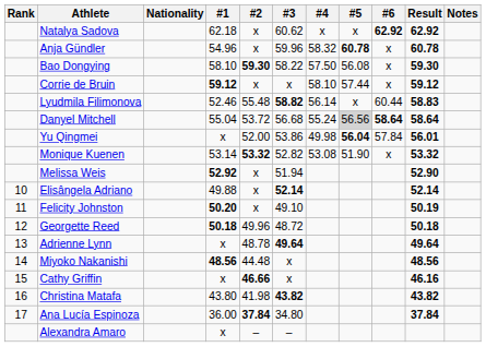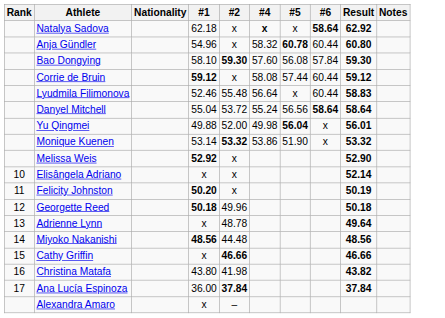 <table class="wikitable sortable" style="text-align:center">
 <tr>
 <th>Rank</th>
 <th>Athlete</th>
 <th>Nationality</th>
 <th>#1</th>
 <th>#2</th>
-<th>#3</th>
 <th>#4</th>
 <th>#5</th>
 <th>#6</th>
 <th>Result</th>
 <th>Notes</th>
 </tr>
 <tr>
 <td></td>
 <td align=left><a href='#'>Natalya Sadova</a></td>
 <td align=left></td>
 <td>62.18</td>
 <td>x</td>
-<td>60.62</td>
+<td><strong>x</strong></td>
 <td>x</td>
-<td>x</td>
-<td><strong>62.92</strong></td>
+<td><strong>58.64</strong></td>
 <td><strong>62.92</strong></td>
 <td></td>
 </tr>
 <tr>
 <td></td>
 <td align=left><a href='#'>Anja Gündler</a></td>
 <td align=left></td>
 <td>54.96</td>
 <td>x</td>
-<td>59.96</td>
 <td>58.32</td>
 <td><strong>60.78</strong></td>
-<td>x</td>
-<td><strong>60.78</strong></td>
+<td>60.44</td>
+<td><strong>60.80</strong></td>
 <td></td>
 </tr>
 <tr>
 <td></td>
 <td align=left><a href='#'>Bao Dongying</a></td>
 <td align=left></td>
 <td>58.10</td>
 <td><strong>59.30</strong></td>
-<td>58.22</td>
-<td>57.50</td>
+<td>57.60</td>
 <td>56.08</td>
-<td>x</td>
+<td>57.84</td>
 <td><strong>59.30</strong></td>
 <td></td>
 </tr>
 <tr>
 <td></td>
 <td align=left><a href='#'>Corrie de Bruin</a></td>
 <td align=left></td>
 <td><strong>59.12</strong></td>
 <td>x</td>
-<td>x</td>
-<td>58.10</td>
+<td>58.08</td>
 <td>57.44</td>
-<td>x</td>
+<td>60.44</td>
 <td><strong>59.12</strong></td>
 <td></td>
 </tr>
 <tr>
 <td></td>
 <td align=left><a href='#'>Lyudmila Filimonova</a></td>
 <td align=left></td>
 <td>52.46</td>
 <td>55.48</td>
-<td><strong>58.82</strong></td>
-<td>56.14</td>
+<td>56.64</td>
 <td>x</td>
 <td>60.44</td>
 <td><strong>58.83</strong></td>
 <td></td>
 </tr>
 <tr>
 <td></td>
 <td align=left><a href='#'>Danyel Mitchell</a></td>
 <td align=left></td>
 <td>55.04</td>
 <td>53.72</td>
-<td>56.68</td>
 <td>55.24</td>
-<td style="background: lightgrey;">56.56</td>
+<td>56.56</td>
 <td><strong>58.64</strong></td>
 <td><strong>58.64</strong></td>
 <td></td>
 </tr>
 <tr>
 <td></td>
 <td align=left><a href='#'>Yu Qingmei</a></td>
 <td align=left></td>
-<td>x</td>
+<td>49.88</td>
 <td>52.00</td>
-<td>53.86</td>
 <td>49.98</td>
 <td><strong>56.04</strong></td>
-<td>57.84</td>
+<td>x</td>
 <td><strong>56.01</strong></td>
 <td></td>
 </tr>
 <tr>
 <td></td>
 <td align=left><a href='#'>Monique Kuenen</a></td>
 <td align=left></td>
 <td>53.14</td>
 <td><strong>53.32</strong></td>
-<td>52.82</td>
-<td>53.08</td>
+<td>53.86</td>
 <td>51.90</td>
 <td>x</td>
 <td><strong>53.32</strong></td>
 <td></td>
 </tr>
 <tr>
 <td></td>
 <td align=left><a href='#'>Melissa Weis</a></td>
 <td align=left></td>
 <td><strong>52.92</strong></td>
 <td>x</td>
-<td>51.94</td>
 <td></td>
 <td></td>
 <td></td>
 <td><strong>52.90</strong></td>
 <td></td>
 </tr>
 <tr>
 <td>10</td>
 <td align=left><a href='#'>Elisângela Adriano</a></td>
 <td align=left></td>
-<td>49.88</td>
 <td>x</td>
-<td><strong>52.14</strong></td>
+<td>x</td>
 <td></td>
 <td></td>
 <td></td>
 <td><strong>52.14</strong></td>
 <td></td>
 </tr>
 <tr>
 <td>11</td>
 <td align=left><a href='#'>Felicity Johnston</a></td>
 <td align=left></td>
 <td><strong>50.20</strong></td>
 <td>x</td>
-<td>49.10</td>
 <td></td>
 <td></td>
 <td></td>
 <td><strong>50.19</strong></td>
 <td></td>
 </tr>
 <tr>
 <td>12</td>
 <td align=left><a href='#'>Georgette Reed</a></td>
 <td align=left></td>
 <td><strong>50.18</strong></td>
 <td>49.96</td>
-<td>48.72</td>
 <td></td>
 <td></td>
 <td></td>
 <td><strong>50.18</strong></td>
 <td></td>
 </tr>
 <tr>
 <td>13</td>
 <td align=left><a href='#'>Adrienne Lynn</a></td>
 <td align=left></td>
 <td>x</td>
 <td>48.78</td>
-<td><strong>49.64</strong></td>
 <td></td>
 <td></td>
 <td></td>
 <td><strong>49.64</strong></td>
 <td></td>
 </tr>
 <tr>
 <td>14</td>
 <td align=left><a href='#'>Miyoko Nakanishi</a></td>
 <td align=left></td>
 <td><strong>48.56</strong></td>
 <td>44.48</td>
-<td>x</td>
 <td></td>
 <td></td>
 <td></td>
 <td><strong>48.56</strong></td>
 <td></td>
 </tr>
 <tr>
 <td>15</td>
 <td align=left><a href='#'>Cathy Griffin</a></td>
 <td align=left></td>
 <td>x</td>
 <td><strong>46.66</strong></td>
-<td>x</td>
 <td></td>
 <td></td>
 <td></td>
-<td><strong>46.16</strong></td>
+<td><strong>46.66</strong></td>
 <td></td>
 </tr>
 <tr>
 <td>16</td>
 <td align=left><a href='#'>Christina Matafa</a></td>
 <td align=left></td>
 <td>43.80</td>
 <td>41.98</td>
-<td><strong>43.82</strong></td>
 <td></td>
 <td></td>
 <td></td>
 <td><strong>43.82</strong></td>
 <td></td>
 </tr>
 <tr>
 <td>17</td>
 <td align=left><a href='#'>Ana Lucía Espinoza</a></td>
 <td align=left></td>
 <td>36.00</td>
 <td><strong>37.84</strong></td>
-<td>34.80</td>
 <td></td>
 <td></td>
 <td></td>
 <td><strong>37.84</strong></td>
 <td></td>
 </tr>
 <tr>
 <td></td>
 <td align=left><a href='#'>Alexandra Amaro</a></td>
 <td align=left></td>
 <td>x</td>
 <td>–</td>
-<td>–</td>
 <td></td>
 <td></td>
 <td></td>
 <td><strong></strong></td>
 <td></td>
 </tr>
 </table>
